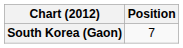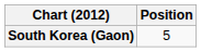 <table class="wikitable plainrowheaders" style="text-align:center;">
 <tr>
 <th>Chart (2012)</th>
 <th>Position</th>
 </tr>
 <tr>
 <th scope="row">South Korea (Gaon)</th>
-<td>7</td>
+<td>5</td>
 </tr>
 </table>
